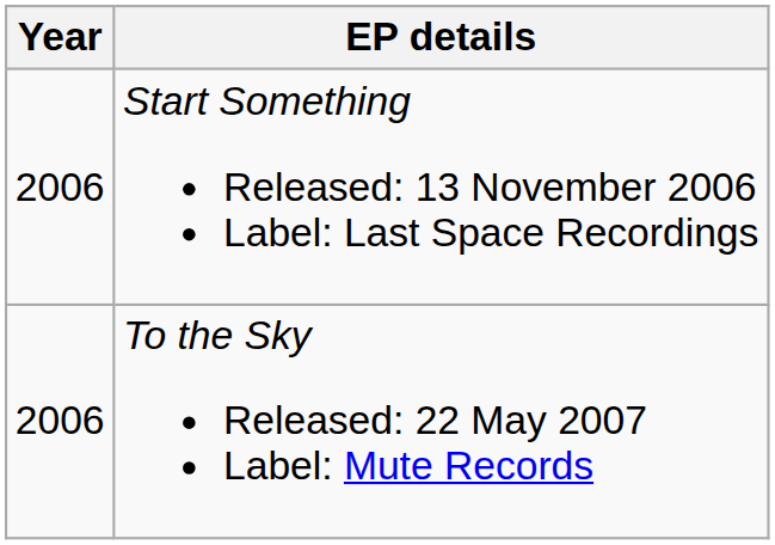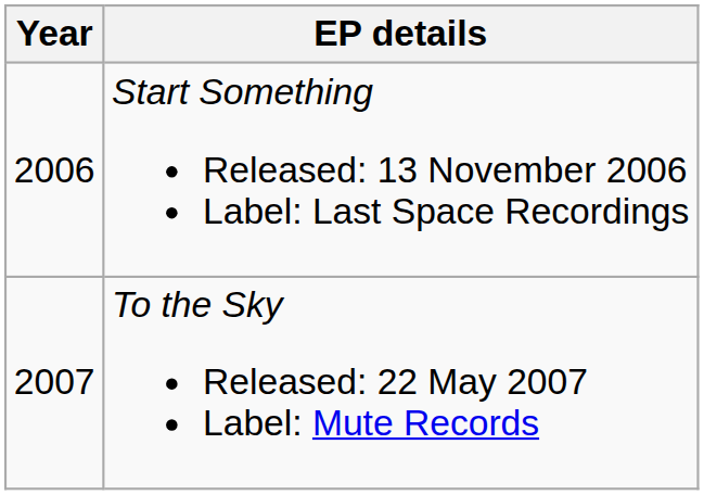 <table class="wikitable">
 <tr>
 <th>Year</th>
 <th>EP details</th>
 </tr>
 <tr>
 <td>2006</td>
 <td><em>Start Something</em><br><ul><li>Released: 13 November 2006</li><li>Label: Last Space Recordings</li></ul></td>
 </tr>
 <tr>
-<td>2006</td>
+<td>2007</td>
 <td><em>To the Sky</em><br><ul><li>Released: 22 May 2007</li><li>Label: <a href='#'>Mute Records</a></li></ul></td>
 </tr>
 </table>
